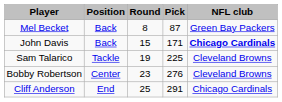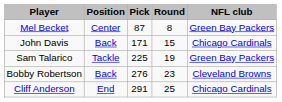 <table class="wikitable" style="text-align:center;">
 <tr style="background:#C0C0C0;">
 <td><strong>Player</strong></td>
 <td><strong>Position</strong></td>
+<td><strong>Pick</strong></td>
 <td><strong>Round</strong></td>
-<td><strong>Pick</strong></td>
 <td><strong>NFL club</strong></td>
 </tr>
 <tr align="center" bgcolor="">
 <td><a href='#'>Mel Becket</a></td>
-<td><a href='#'>Back</a></td>
+<td><a href='#'>Center</a></td>
+<td>87</td>
 <td>8</td>
-<td>87</td>
 <td><a href='#'>Green Bay Packers</a></td>
 </tr>
 <tr align="center" bgcolor="">
 <td>John Davis</td>
 <td><a href='#'>Back</a></td>
+<td>171</td>
 <td>15</td>
-<td>171</td>
-<td><strong><a href='#'>Chicago Cardinals</a></strong></td>
+<td><a href='#'>Chicago Cardinals</a></td>
 </tr>
 <tr align="center" bgcolor="">
 <td>Sam Talarico</td>
 <td><a href='#'>Tackle</a></td>
+<td>225</td>
 <td>19</td>
-<td>225</td>
-<td><a href='#'>Cleveland Browns</a></td>
+<td><a href='#'>Green Bay Packers</a></td>
 </tr>
 <tr align="center" bgcolor="">
 <td>Bobby Robertson</td>
-<td><a href='#'>Center</a></td>
+<td><a href='#'>Back</a></td>
+<td>276</td>
 <td>23</td>
-<td>276</td>
 <td><a href='#'>Cleveland Browns</a></td>
 </tr>
 <tr align="center" bgcolor="">
 <td><a href='#'>Cliff Anderson</a></td>
 <td><a href='#'>End</a></td>
+<td>291</td>
 <td>25</td>
-<td>291</td>
 <td><a href='#'>Chicago Cardinals</a></td>
 </tr>
 </table>
